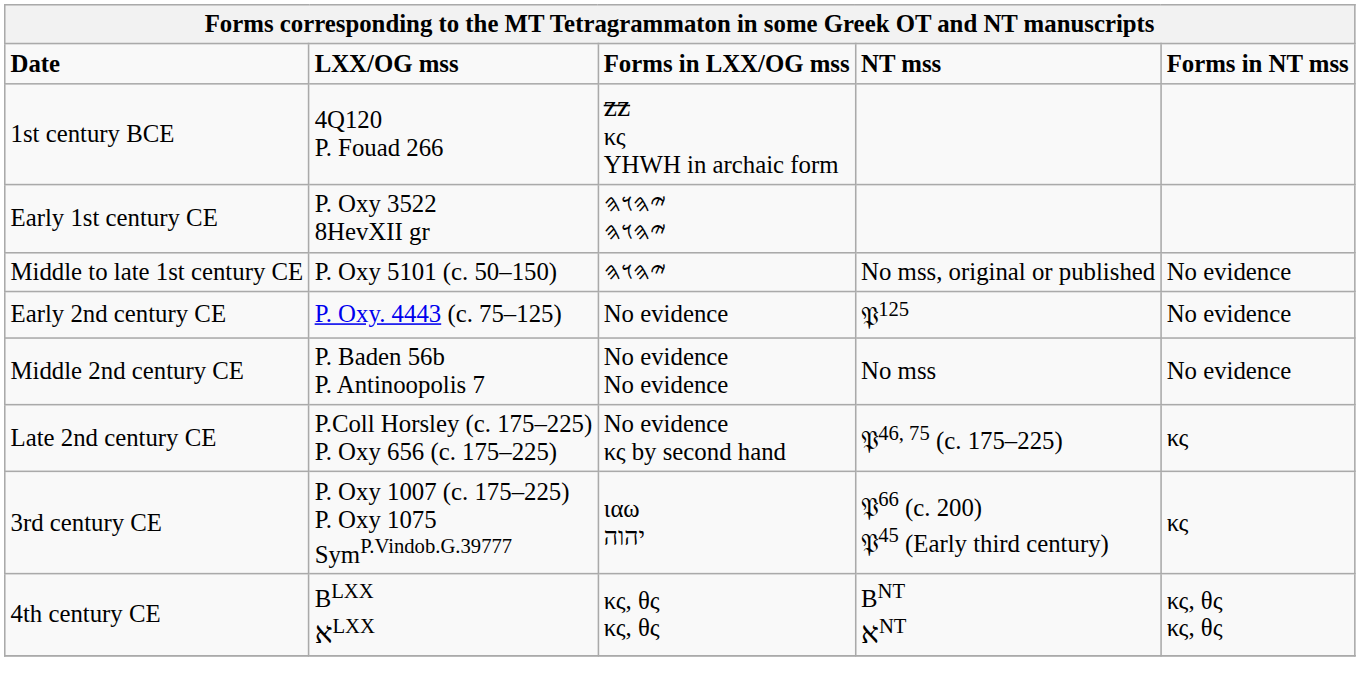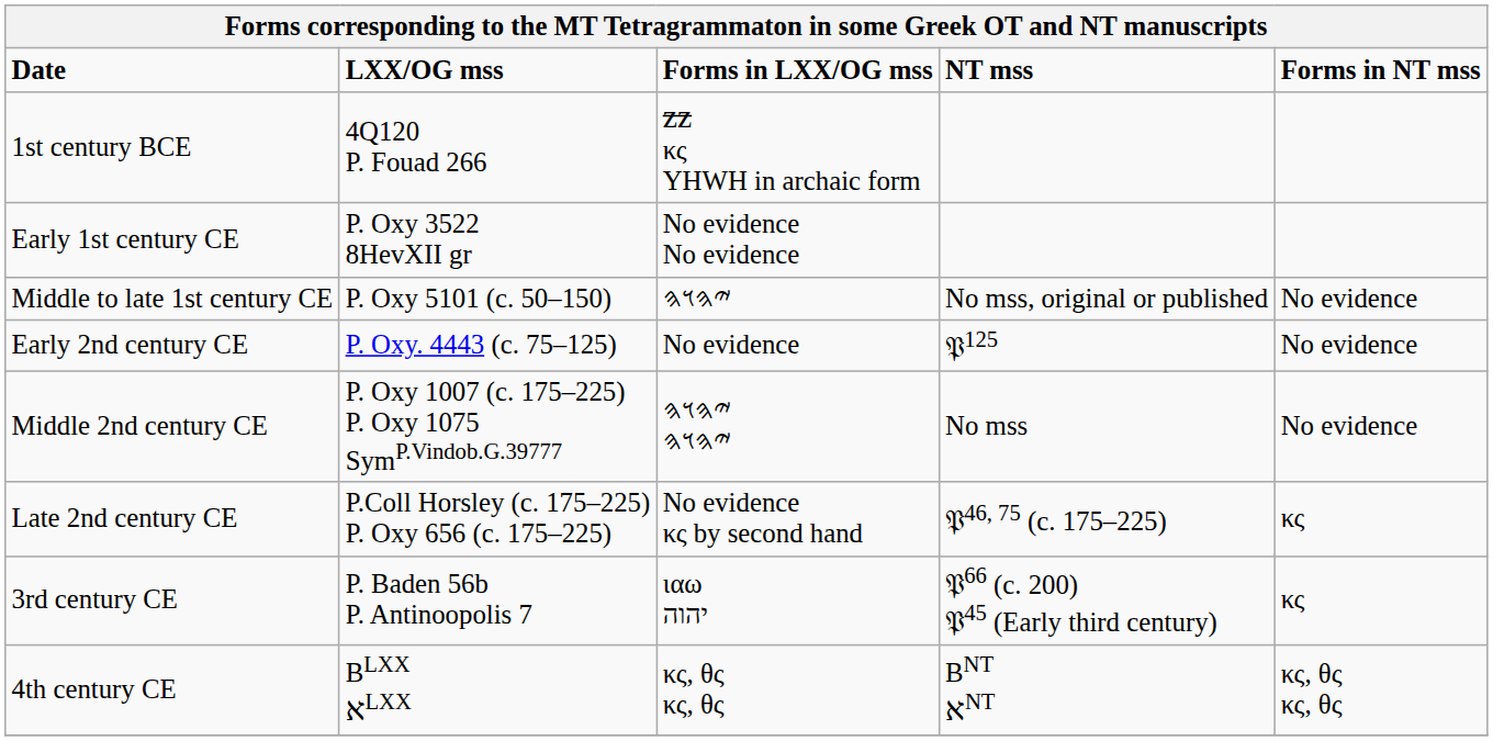 <table class="wikitable">
 <tr>
 <th colspan=6>Forms corresponding to the MT Tetragrammaton in some Greek OT and NT manuscripts</th>
 </tr>
 <tr>
 <td><strong>Date</strong></td>
 <td><strong>LXX/OG mss</strong></td>
 <td><strong>Forms in LXX/OG mss</strong></td>
 <td><strong>NT mss</strong></td>
 <td><strong>Forms in NT mss</strong></td>
 </tr>
 <tr>
 <td>1st century BCE</td>
 <td>4Q120 <br> P. Fouad 266</td>
 <td><big><s>zz</s></big> <br> κς <br> YHWH in archaic form</td>
 <td></td>
 <td></td>
 </tr>
 <tr>
 <td>Early 1st century CE</td>
 <td>P. Oxy 3522 <br> 8HevXII gr</td>
-<td>𐤉𐤄𐤅𐤄<br>𐤉𐤄𐤅𐤄</td>
+<td>No evidence<br>No evidence</td>
 <td></td>
 <td></td>
 </tr>
 <tr>
 <td>Middle to late 1st century CE</td>
 <td>P. Oxy 5101 (c. 50–150)</td>
 <td>𐤉𐤄𐤅𐤄</td>
 <td>No mss, original or published</td>
 <td>No evidence</td>
 </tr>
 <tr>
 <td>Early 2nd century CE</td>
 <td><a href='#'>P. Oxy. 4443</a> (c. 75–125)</td>
 <td>No evidence</td>
 <td>𝔓<sup>125</sup></td>
 <td>No evidence</td>
 </tr>
 <tr>
 <td>Middle 2nd century CE</td>
-<td>P. Baden 56b <br> P. Antinoopolis 7 <br></td>
-<td>No evidence<br>No evidence</td>
+<td>P. Oxy 1007 (c. 175–225) <br> P. Oxy 1075 <br> Sym<sup>P.Vindob.G.39777</sup></td>
+<td>𐤉𐤄𐤅𐤄<br>𐤉𐤄𐤅𐤄</td>
 <td>No mss</td>
 <td>No evidence</td>
 </tr>
 <tr>
 <td>Late 2nd century CE</td>
 <td>P.Coll Horsley (c. 175–225) <br> P. Oxy 656 (c. 175–225)</td>
 <td>No evidence <br>κς by second hand</td>
 <td>𝔓<sup>46, 75</sup> (c. 175–225)</td>
 <td>κς</td>
 </tr>
 <tr>
 <td>3rd century CE</td>
-<td>P. Oxy 1007 (c. 175–225) <br> P. Oxy 1075 <br> Sym<sup>P.Vindob.G.39777</sup></td>
+<td>P. Baden 56b <br> P. Antinoopolis 7 <br></td>
 <td>ιαω <br> יהוה</td>
 <td>𝔓<sup>66</sup> (c. 200) <br> 𝔓<sup>45</sup> (Early third century)<br></td>
 <td>κς</td>
 </tr>
 <tr>
 <td>4th century CE</td>
 <td>B<sup>LXX</sup> <br> <big>א</big><sup>LXX</sup></td>
 <td>κς, θς <br> κς, θς<br></td>
 <td>B<sup>NT</sup> <br> <big>א</big><sup>NT</sup></td>
 <td>κς, θς <br> κς, θς<br></td>
 </tr>
 <tr>
 </tr>
 </table>
